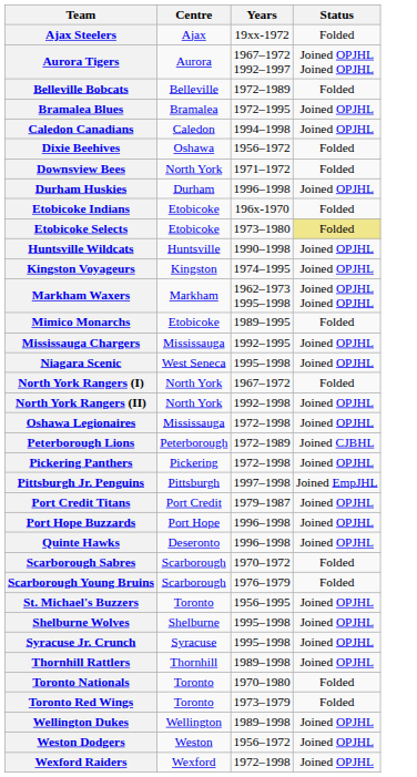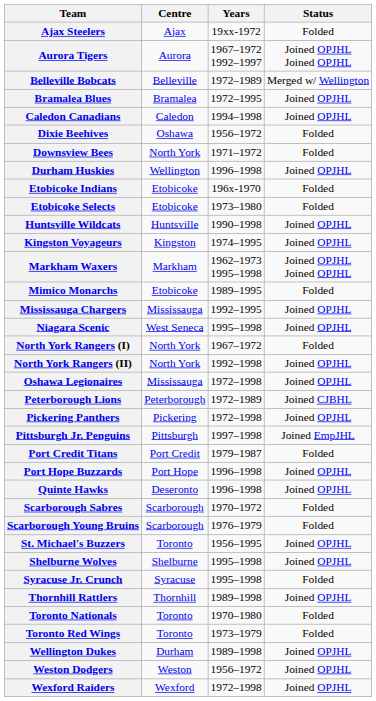 <table class="wikitable" style="text-align: center">
 <tr>
 <th>Team</th>
 <th>Centre</th>
 <th>Years</th>
 <th>Status</th>
 </tr>
 <tr>
 <th><a href='#'>Ajax Steelers</a></th>
 <td><a href='#'>Ajax</a></td>
 <td>19xx-1972</td>
 <td>Folded</td>
 </tr>
 <tr>
 <th><a href='#'>Aurora Tigers</a></th>
 <td><a href='#'>Aurora</a></td>
 <td>1967–1972<br>1992–1997</td>
 <td>Joined <a href='#'>OPJHL</a><br>Joined <a href='#'>OPJHL</a></td>
 </tr>
 <tr>
 <th><a href='#'>Belleville Bobcats</a></th>
 <td><a href='#'>Belleville</a></td>
 <td>1972–1989</td>
-<td>Folded</td>
+<td>Merged w/ <a href='#'>Wellington</a></td>
 </tr>
 <tr>
 <th><a href='#'>Bramalea Blues</a></th>
 <td><a href='#'>Bramalea</a></td>
 <td>1972–1995</td>
 <td>Joined <a href='#'>OPJHL</a></td>
 </tr>
 <tr>
 <th><a href='#'>Caledon Canadians</a></th>
 <td><a href='#'>Caledon</a></td>
 <td>1994–1998</td>
 <td>Joined <a href='#'>OPJHL</a></td>
 </tr>
 <tr>
 <th><a href='#'>Dixie Beehives</a></th>
 <td><a href='#'>Oshawa</a></td>
 <td>1956–1972</td>
 <td>Folded</td>
 </tr>
 <tr>
 <th><a href='#'>Downsview Bees</a></th>
 <td><a href='#'>North York</a></td>
 <td>1971–1972</td>
 <td>Folded</td>
 </tr>
 <tr>
 <th><a href='#'>Durham Huskies</a></th>
-<td><a href='#'>Durham</a></td>
+<td><a href='#'>Wellington</a></td>
 <td>1996–1998</td>
 <td>Joined <a href='#'>OPJHL</a></td>
 </tr>
 <tr>
 <th><a href='#'>Etobicoke Indians</a></th>
 <td><a href='#'>Etobicoke</a></td>
 <td>196x-1970</td>
 <td>Folded</td>
 </tr>
 <tr>
 <th><a href='#'>Etobicoke Selects</a></th>
 <td><a href='#'>Etobicoke</a></td>
 <td>1973–1980</td>
-<td style="background: khaki;">Folded</td>
+<td>Folded</td>
 </tr>
 <tr>
 <th><a href='#'>Huntsville Wildcats</a></th>
 <td><a href='#'>Huntsville</a></td>
 <td>1990–1998</td>
 <td>Joined <a href='#'>OPJHL</a></td>
 </tr>
 <tr>
 <th><a href='#'>Kingston Voyageurs</a></th>
 <td><a href='#'>Kingston</a></td>
 <td>1974–1995</td>
 <td>Joined <a href='#'>OPJHL</a></td>
 </tr>
 <tr>
 <th><a href='#'>Markham Waxers</a></th>
 <td><a href='#'>Markham</a></td>
 <td>1962–1973<br>1995–1998</td>
 <td>Joined <a href='#'>OPJHL</a><br>Joined <a href='#'>OPJHL</a></td>
 </tr>
 <tr>
 <th><a href='#'>Mimico Monarchs</a></th>
 <td><a href='#'>Etobicoke</a></td>
 <td>1989–1995</td>
 <td>Folded</td>
 </tr>
 <tr>
 <th><a href='#'>Mississauga Chargers</a></th>
 <td><a href='#'>Mississauga</a></td>
 <td>1992–1995</td>
 <td>Joined <a href='#'>OPJHL</a></td>
 </tr>
 <tr>
 <th><a href='#'>Niagara Scenic</a></th>
 <td><a href='#'>West Seneca</a></td>
 <td>1995–1998</td>
 <td>Joined <a href='#'>OPJHL</a></td>
 </tr>
 <tr>
 <th><a href='#'>North York Rangers</a> (I)</th>
 <td><a href='#'>North York</a></td>
 <td>1967–1972</td>
 <td>Folded</td>
 </tr>
 <tr>
 <th><a href='#'>North York Rangers</a> (II)</th>
 <td><a href='#'>North York</a></td>
 <td>1992–1998</td>
 <td>Joined <a href='#'>OPJHL</a></td>
 </tr>
 <tr>
 <th><a href='#'>Oshawa Legionaires</a></th>
 <td><a href='#'>Mississauga</a></td>
 <td>1972–1998</td>
 <td>Joined <a href='#'>OPJHL</a></td>
 </tr>
 <tr>
 <th><a href='#'>Peterborough Lions</a></th>
 <td><a href='#'>Peterborough</a></td>
 <td>1972–1989</td>
 <td>Joined <a href='#'>CJBHL</a></td>
 </tr>
 <tr>
 <th><a href='#'>Pickering Panthers</a></th>
 <td><a href='#'>Pickering</a></td>
 <td>1972–1998</td>
 <td>Joined <a href='#'>OPJHL</a></td>
 </tr>
 <tr>
 <th><a href='#'>Pittsburgh Jr. Penguins</a></th>
 <td><a href='#'>Pittsburgh</a></td>
 <td>1997–1998</td>
 <td>Joined <a href='#'>EmpJHL</a></td>
 </tr>
 <tr>
 <th><a href='#'>Port Credit Titans</a></th>
 <td><a href='#'>Port Credit</a></td>
 <td>1979–1987</td>
-<td>Joined <a href='#'>OPJHL</a></td>
+<td>Folded</td>
 </tr>
 <tr>
 <th><a href='#'>Port Hope Buzzards</a></th>
 <td><a href='#'>Port Hope</a></td>
 <td>1996–1998</td>
 <td>Joined <a href='#'>OPJHL</a></td>
 </tr>
 <tr>
 <th><a href='#'>Quinte Hawks</a></th>
 <td><a href='#'>Deseronto</a></td>
 <td>1996–1998</td>
 <td>Joined <a href='#'>OPJHL</a></td>
 </tr>
 <tr>
 <th><a href='#'>Scarborough Sabres</a></th>
 <td><a href='#'>Scarborough</a></td>
 <td>1970–1972</td>
 <td>Folded</td>
 </tr>
 <tr>
 <th><a href='#'>Scarborough Young Bruins</a></th>
 <td><a href='#'>Scarborough</a></td>
 <td>1976–1979</td>
 <td>Folded</td>
 </tr>
 <tr>
 <th><a href='#'>St. Michael's Buzzers</a></th>
 <td><a href='#'>Toronto</a></td>
 <td>1956–1995</td>
 <td>Joined <a href='#'>OPJHL</a></td>
 </tr>
 <tr>
 <th><a href='#'>Shelburne Wolves</a></th>
 <td><a href='#'>Shelburne</a></td>
 <td>1995–1998</td>
 <td>Joined <a href='#'>OPJHL</a></td>
 </tr>
 <tr>
 <th><a href='#'>Syracuse Jr. Crunch</a></th>
 <td><a href='#'>Syracuse</a></td>
 <td>1995–1998</td>
-<td>Joined <a href='#'>OPJHL</a></td>
+<td>Folded</td>
 </tr>
 <tr>
 <th><a href='#'>Thornhill Rattlers</a></th>
 <td><a href='#'>Thornhill</a></td>
 <td>1989–1998</td>
 <td>Joined <a href='#'>OPJHL</a></td>
 </tr>
 <tr>
 <th><a href='#'>Toronto Nationals</a></th>
 <td><a href='#'>Toronto</a></td>
 <td>1970–1980</td>
 <td>Folded</td>
 </tr>
 <tr>
 <th><a href='#'>Toronto Red Wings</a></th>
 <td><a href='#'>Toronto</a></td>
 <td>1973–1979</td>
 <td>Folded</td>
 </tr>
 <tr>
 <th><a href='#'>Wellington Dukes</a></th>
-<td><a href='#'>Wellington</a></td>
+<td><a href='#'>Durham</a></td>
 <td>1989–1998</td>
 <td>Joined <a href='#'>OPJHL</a></td>
 </tr>
 <tr>
 <th><a href='#'>Weston Dodgers</a></th>
 <td><a href='#'>Weston</a></td>
 <td>1956–1972</td>
 <td>Joined <a href='#'>OPJHL</a></td>
 </tr>
 <tr>
 <th><a href='#'>Wexford Raiders</a></th>
 <td><a href='#'>Wexford</a></td>
 <td>1972–1998</td>
 <td>Joined <a href='#'>OPJHL</a></td>
 </tr>
 </table>
